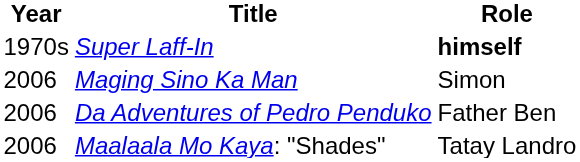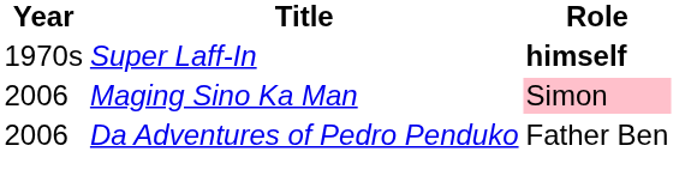 <table class="Wikitable sortable">
 <tr>
 <th>Year</th>
 <th>Title</th>
 <th>Role</th>
 </tr>
 <tr>
 <td>1970s</td>
 <td><em><a href='#'>Super Laff-In</a></em></td>
 <td><strong>himself</strong></td>
 </tr>
 <tr>
 <td>2006</td>
 <td><em><a href='#'>Maging Sino Ka Man</a></em></td>
-<td>Simon</td>
+<td style="background: pink;">Simon</td>
 </tr>
 <tr>
 <td>2006</td>
 <td><em><a href='#'>Da Adventures of Pedro Penduko</a></em></td>
 <td>Father Ben</td>
 </tr>
-<tr>
-<td>2006</td>
-<td><em><a href='#'>Maalaala Mo Kaya</a></em>: "Shades"</td>
-<td>Tatay Landro</td>
-</tr>
 </table>
